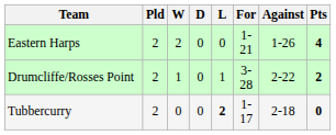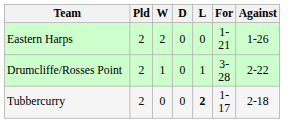 <table class="wikitable">
 <tr>
 <th width=165>Team</th>
 <th width=20>Pld</th>
 <th width=20>W</th>
 <th width=20>D</th>
 <th width=20>L</th>
 <th width=20>For</th>
 <th width=20>Against</th>
-<th width=20>Pts</th>
 </tr>
 <tr align=center style="background:#ccffcc;">
 <td style="text-align:left;">Eastern Harps</td>
 <td>2</td>
 <td>2</td>
 <td>0</td>
 <td>0</td>
 <td>1-21</td>
 <td>1-26</td>
-<td><strong>4</strong></td>
 </tr>
 <tr align=center style="background:#ccffcc;">
 <td style="text-align:left;">Drumcliffe/Rosses Point</td>
 <td>2</td>
 <td>1</td>
 <td>0</td>
 <td>1</td>
 <td>3-28</td>
 <td>2-22</td>
-<td><strong>2</strong></td>
 </tr>
 <tr align=center style="background:#f5f5f5;">
 <td style="text-align:left;">Tubbercurry</td>
 <td>2</td>
 <td>0</td>
 <td>0</td>
 <td><strong>2</strong></td>
 <td>1-17</td>
 <td>2-18</td>
-<td><strong>0</strong></td>
 </tr>
 </table>
